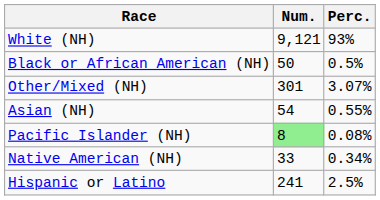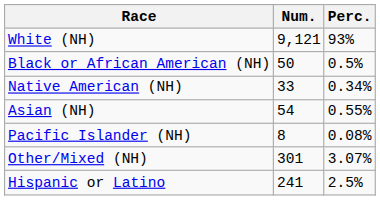 <table class="wikitable">
 <tr>
 <th>Race</th>
 <th>Num.</th>
 <th>Perc.</th>
 </tr>
 <tr>
 <td><a href='#'>White</a> (NH)</td>
 <td>9,121</td>
 <td>93%</td>
 </tr>
 <tr>
 <td><a href='#'>Black or African American</a> (NH)</td>
 <td>50</td>
 <td>0.5%</td>
 </tr>
 <tr>
-<td><a href='#'>Other/Mixed</a> (NH)</td>
-<td>301</td>
-<td>3.07%</td>
+<td><a href='#'>Native American</a> (NH)</td>
+<td>33</td>
+<td>0.34%</td>
 </tr>
 <tr>
 <td><a href='#'>Asian</a> (NH)</td>
 <td>54</td>
 <td>0.55%</td>
 </tr>
 <tr>
 <td><a href='#'>Pacific Islander</a> (NH)</td>
-<td style="background: lightgreen;">8</td>
+<td>8</td>
 <td>0.08%</td>
 </tr>
 <tr>
-<td><a href='#'>Native American</a> (NH)</td>
-<td>33</td>
-<td>0.34%</td>
+<td><a href='#'>Other/Mixed</a> (NH)</td>
+<td>301</td>
+<td>3.07%</td>
 </tr>
 <tr>
 <td><a href='#'>Hispanic</a> or <a href='#'>Latino</a></td>
 <td>241</td>
 <td>2.5%</td>
 </tr>
 </table>
